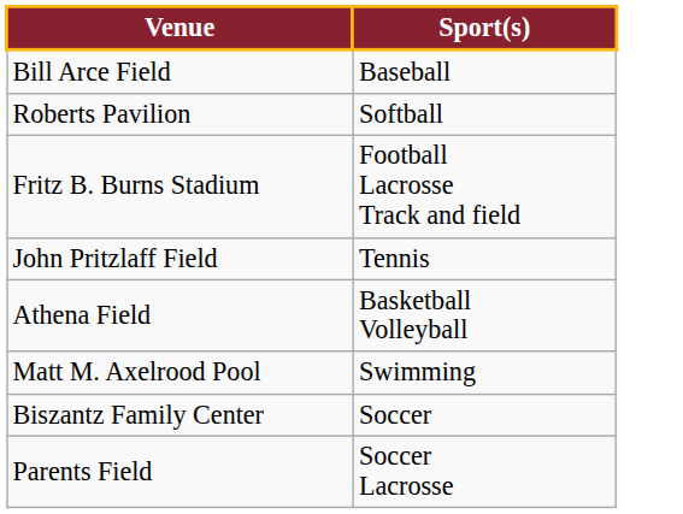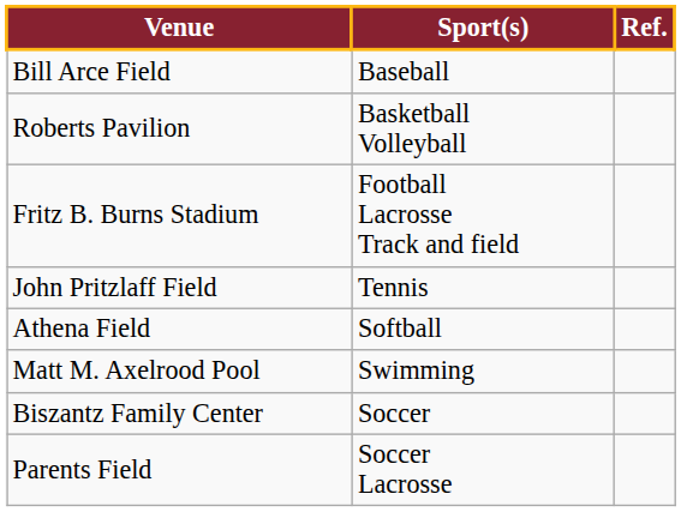 <table class="wikitable"; style= "text-align: ">
 <tr>
 <th width= 200px style="background:#872130; color:white; border:2px solid #FDB813">Venue</th>
 <th width= 150px style="background:#872130; color:white; border:2px solid #FDB813">Sport(s)</th>
+<th width= px style="background:#872130; color:white; border:2px solid #FDB813">Ref.</th>
 </tr>
 <tr>
 <td>Bill Arce Field</td>
 <td>Baseball</td>
+<td></td>
 </tr>
 <tr>
 <td>Roberts Pavilion</td>
-<td>Softball</td>
+<td>Basketball <br> Volleyball</td>
+<td></td>
 </tr>
 <tr>
 <td>Fritz B. Burns Stadium</td>
 <td>Football <br> Lacrosse <br> Track and field </td>
+<td></td>
 </tr>
 <tr>
 <td>John Pritzlaff Field</td>
 <td>Tennis</td>
+<td></td>
 </tr>
 <tr>
 <td>Athena Field</td>
-<td>Basketball <br> Volleyball</td>
+<td>Softball</td>
+<td></td>
 </tr>
 <tr>
 <td>Matt M. Axelrood Pool</td>
 <td>Swimming</td>
+<td></td>
 </tr>
 <tr>
 <td>Biszantz Family Center</td>
 <td>Soccer</td>
+<td></td>
 </tr>
 <tr>
 <td>Parents Field </td>
 <td>Soccer <br> Lacrosse</td>
+<td></td>
 </tr>
 </table>
